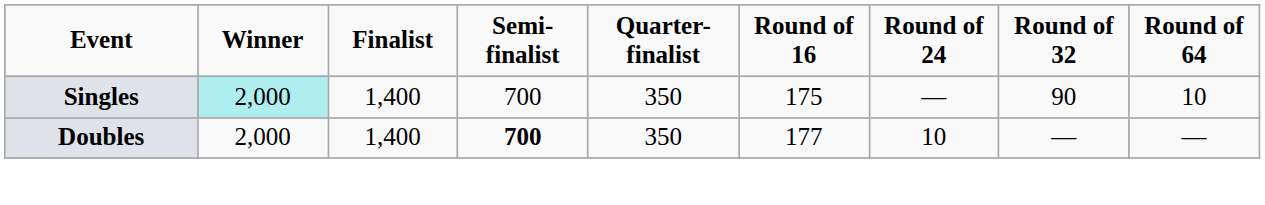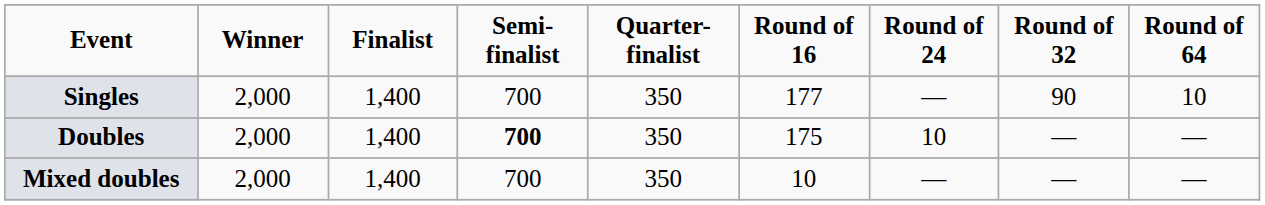 <table class="wikitable" style="font-size:90%; text-align:center">
 <tr>
 <td width="104px"><strong>Event</strong></td>
 <td width="68px"><strong>Winner</strong></td>
 <td width="68px"><strong>Finalist</strong></td>
 <td width="68px"><strong>Semi-finalist</strong></td>
 <td width="80px"><strong>Quarter-finalist</strong></td>
 <td width="68px"><strong>Round of 16</strong></td>
 <td width="68px".><strong>Round of 24</strong></td>
 <td width="68px"><strong>Round of 32</strong></td>
 <td width="68px"><strong>Round of 64</strong></td>
 </tr>
 <tr>
 <td bgcolor="#dfe2e9"><strong>Singles</strong></td>
-<td style="background: paleturquoise;">2,000</td>
+<td>2,000</td>
 <td>1,400</td>
 <td>700</td>
 <td>350</td>
-<td>175</td>
+<td>177</td>
 <td>—</td>
 <td>90</td>
 <td>10</td>
 </tr>
 <tr>
 <td bgcolor="#dfe2e9"><strong>Doubles</strong></td>
 <td>2,000</td>
 <td>1,400</td>
 <td><strong>700</strong></td>
 <td>350</td>
-<td>177</td>
+<td>175</td>
 <td>10</td>
 <td>—</td>
 <td>—</td>
 </tr>
+<tr>
+<td bgcolor="#dfe2e9"><strong>Mixed doubles</strong></td>
+<td>2,000</td>
+<td>1,400</td>
+<td>700</td>
+<td>350</td>
+<td>10</td>
+<td>—</td>
+<td>—</td>
+<td>—</td>
+</tr>
 </table>
